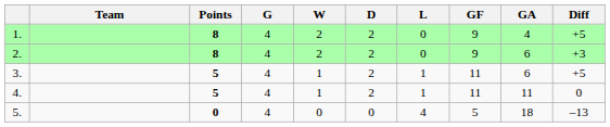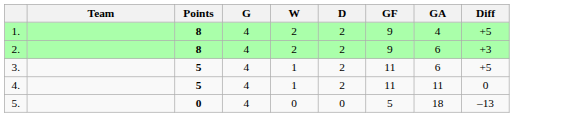 <table class=wikitable style="text-align:center">
 <tr bgcolor="#DCDCDC">
 <th width="25"></th>
 <th width="200">Team</th>
 <th width="60">Points</th>
 <th width="60">G</th>
 <th width="60">W</th>
 <th width="60">D</th>
-<th width="60">L</th>
 <th width="60">GF</th>
 <th width="60">GA</th>
 <th width="60">Diff</th>
 </tr>
 <tr bgcolor=#AAFFAA>
 <td>1.</td>
 <td align=left></td>
 <td><strong>8</strong></td>
 <td>4</td>
 <td>2</td>
 <td>2</td>
-<td>0</td>
 <td>9</td>
 <td>4</td>
 <td>+5</td>
 </tr>
 <tr bgcolor=#AAFFAA>
 <td>2.</td>
 <td align=left></td>
 <td><strong>8</strong></td>
 <td>4</td>
 <td>2</td>
 <td>2</td>
-<td>0</td>
 <td>9</td>
 <td>6</td>
 <td>+3</td>
 </tr>
 <tr>
 <td>3.</td>
 <td align=left></td>
 <td><strong>5</strong></td>
 <td>4</td>
 <td>1</td>
 <td>2</td>
-<td>1</td>
 <td>11</td>
 <td>6</td>
 <td>+5</td>
 </tr>
 <tr>
 <td>4.</td>
 <td align=left></td>
 <td><strong>5</strong></td>
 <td>4</td>
 <td>1</td>
 <td>2</td>
-<td>1</td>
 <td>11</td>
 <td>11</td>
 <td>0</td>
 </tr>
 <tr>
 <td>5.</td>
 <td align=left></td>
 <td><strong>0</strong></td>
 <td>4</td>
 <td>0</td>
 <td>0</td>
-<td>4</td>
 <td>5</td>
 <td>18</td>
 <td>–13</td>
 </tr>
 </table>
